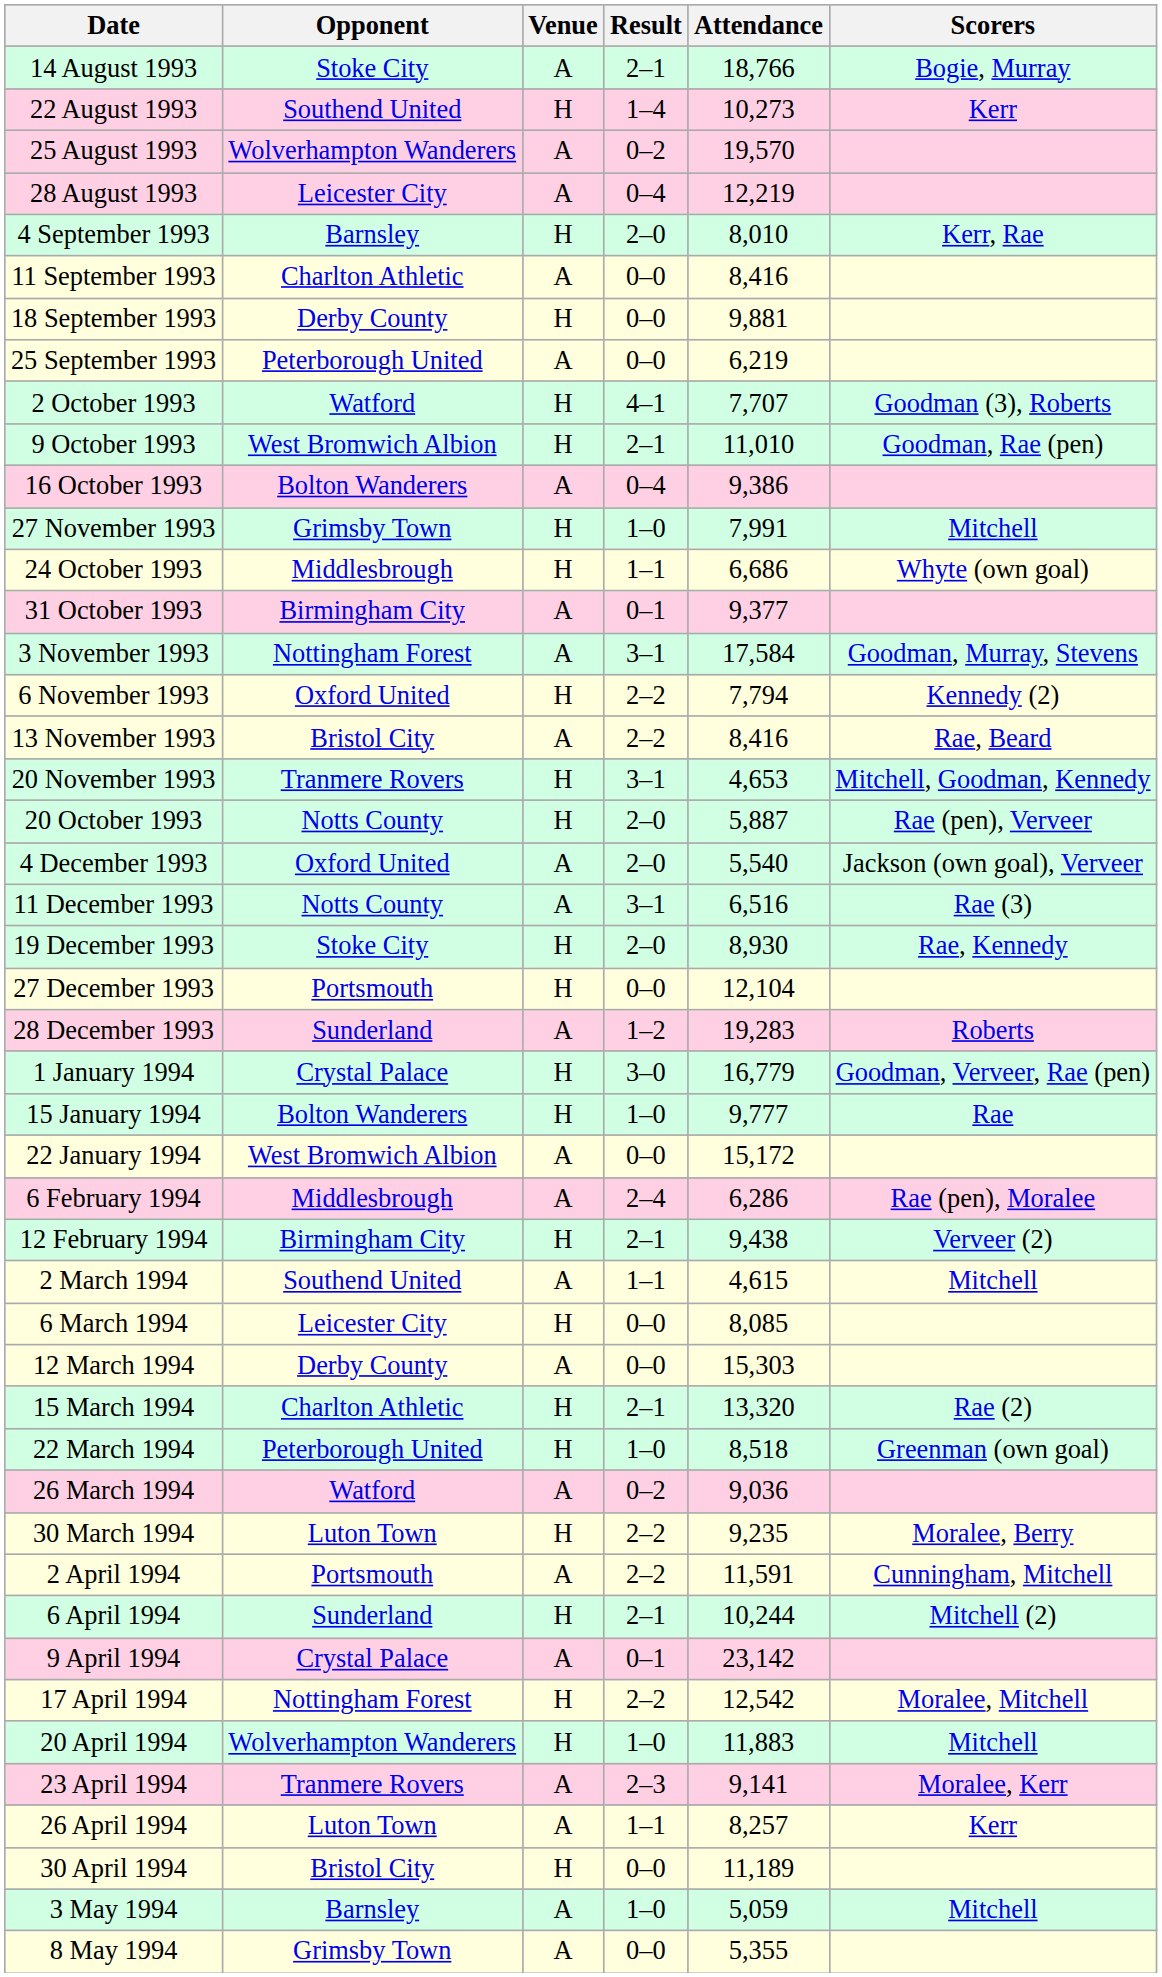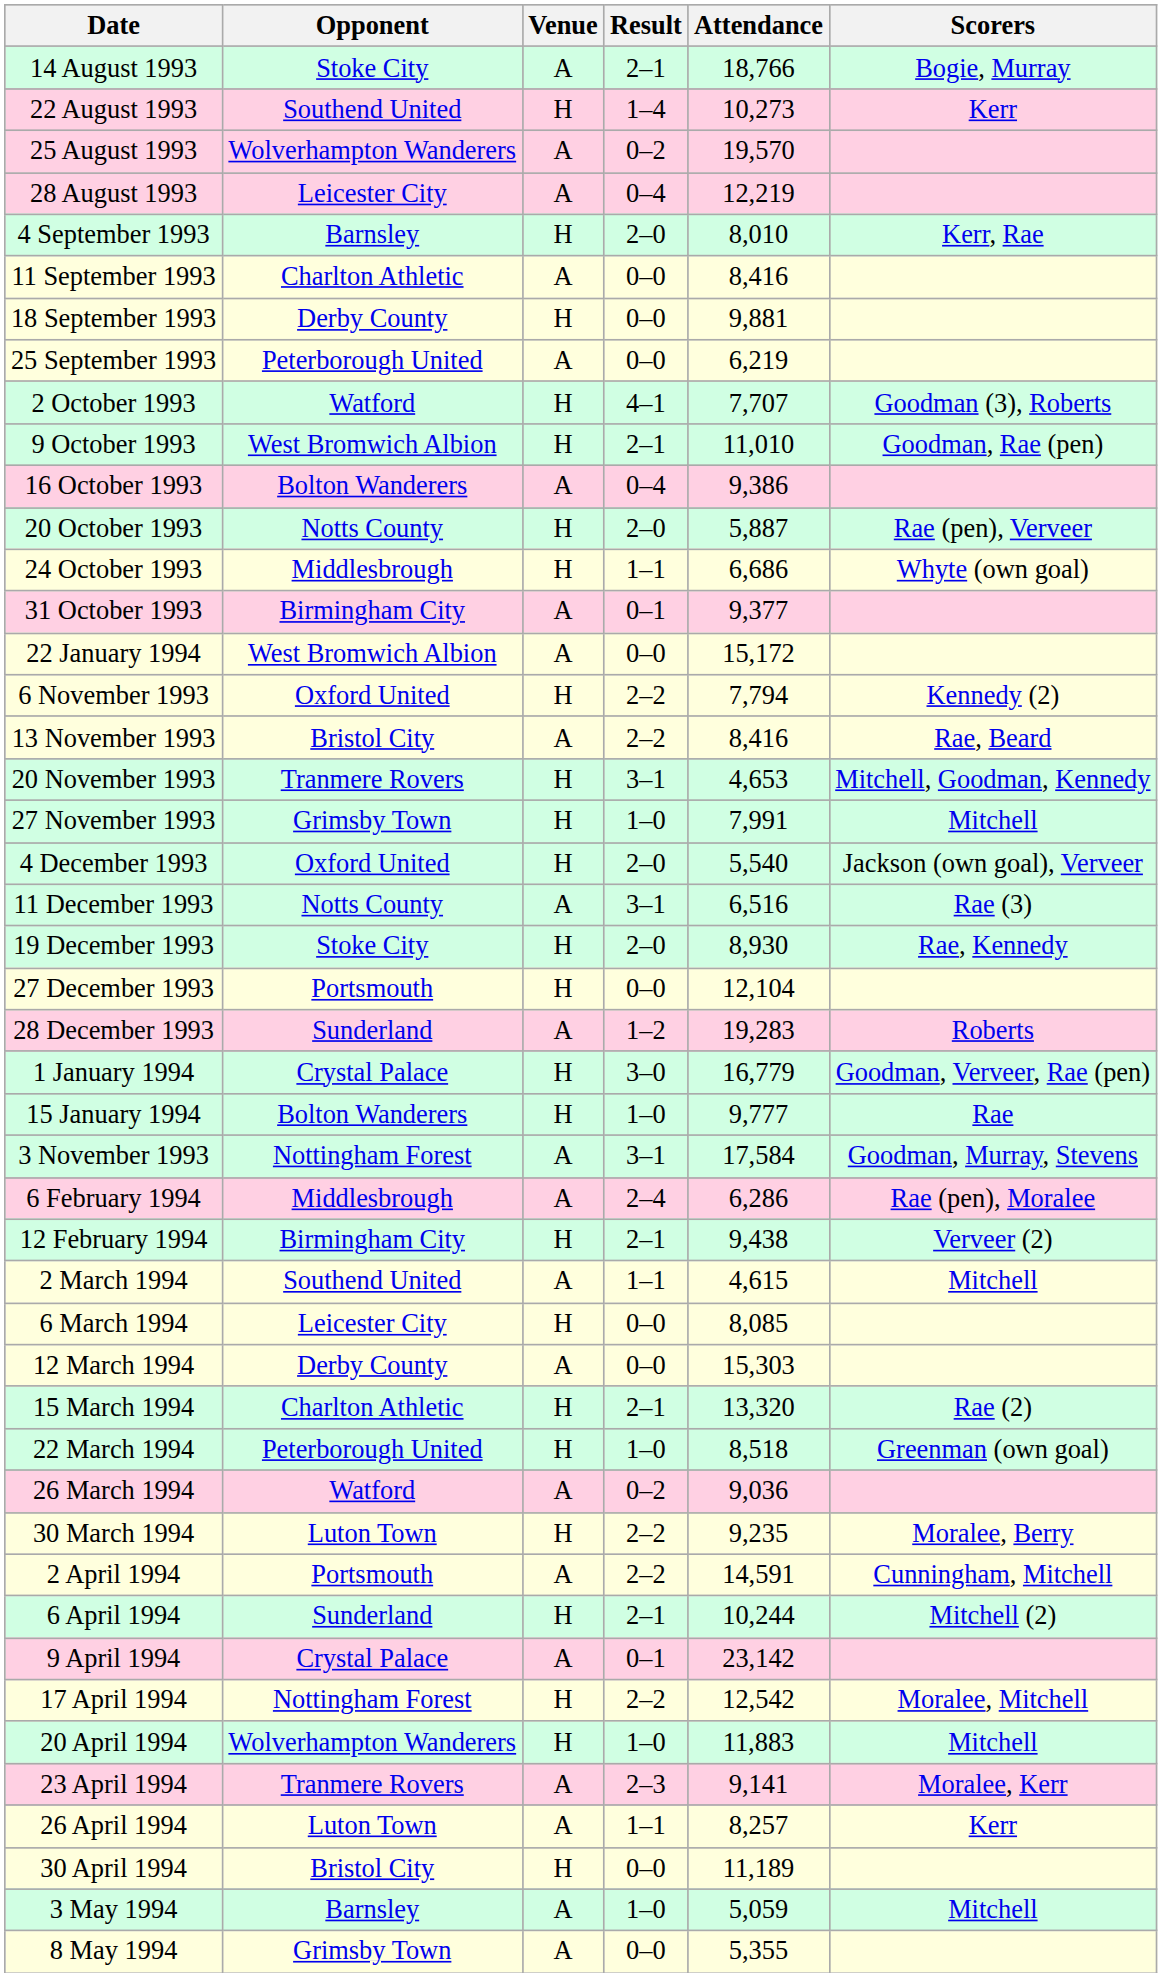 <table class="wikitable sortable" style="font-size:100%; text-align:center">
 <tr>
 <th>Date</th>
 <th>Opponent</th>
 <th>Venue</th>
 <th>Result</th>
 <th>Attendance</th>
 <th>Scorers</th>
 </tr>
 <tr style="background-color: #d0ffe3;">
 <td>14 August 1993</td>
 <td><a href='#'>Stoke City</a></td>
 <td>A</td>
 <td>2–1</td>
 <td>18,766</td>
 <td><a href='#'>Bogie</a>, <a href='#'>Murray</a></td>
 </tr>
 <tr style="background-color: #ffd0e3;">
 <td>22 August 1993</td>
 <td><a href='#'>Southend United</a></td>
 <td>H</td>
 <td>1–4</td>
 <td>10,273</td>
 <td><a href='#'>Kerr</a></td>
 </tr>
 <tr style="background-color: #ffd0e3;">
 <td>25 August 1993</td>
 <td><a href='#'>Wolverhampton Wanderers</a></td>
 <td>A</td>
 <td>0–2</td>
 <td>19,570</td>
 <td></td>
 </tr>
 <tr style="background-color: #ffd0e3;">
 <td>28 August 1993</td>
 <td><a href='#'>Leicester City</a></td>
 <td>A</td>
 <td>0–4</td>
 <td>12,219</td>
 <td></td>
 </tr>
 <tr style="background-color: #d0ffe3;">
 <td>4 September 1993</td>
 <td><a href='#'>Barnsley</a></td>
 <td>H</td>
 <td>2–0</td>
 <td>8,010</td>
 <td><a href='#'>Kerr</a>, <a href='#'>Rae</a></td>
 </tr>
 <tr style="background-color: #ffffdd;">
 <td>11 September 1993</td>
 <td><a href='#'>Charlton Athletic</a></td>
 <td>A</td>
 <td>0–0</td>
 <td>8,416</td>
 <td></td>
 </tr>
 <tr style="background-color: #ffffdd;">
 <td>18 September 1993</td>
 <td><a href='#'>Derby County</a></td>
 <td>H</td>
 <td>0–0</td>
 <td>9,881</td>
 <td></td>
 </tr>
 <tr style="background-color: #ffffdd;">
 <td>25 September 1993</td>
 <td><a href='#'>Peterborough United</a></td>
 <td>A</td>
 <td>0–0</td>
 <td>6,219</td>
 <td></td>
 </tr>
 <tr style="background-color: #d0ffe3;">
 <td>2 October 1993</td>
 <td><a href='#'>Watford</a></td>
 <td>H</td>
 <td>4–1</td>
 <td>7,707</td>
 <td><a href='#'>Goodman</a> (3), <a href='#'>Roberts</a></td>
 </tr>
 <tr style="background-color: #d0ffe3;">
 <td>9 October 1993</td>
 <td><a href='#'>West Bromwich Albion</a></td>
 <td>H</td>
 <td>2–1</td>
 <td>11,010</td>
 <td><a href='#'>Goodman</a>, <a href='#'>Rae</a> (pen)</td>
 </tr>
 <tr style="background-color: #ffd0e3;">
 <td>16 October 1993</td>
 <td><a href='#'>Bolton Wanderers</a></td>
 <td>A</td>
 <td>0–4</td>
 <td>9,386</td>
 <td></td>
 </tr>
 <tr style="background-color: #d0ffe3;">
-<td>27 November 1993</td>
-<td><a href='#'>Grimsby Town</a></td>
+<td>20 October 1993</td>
+<td><a href='#'>Notts County</a></td>
 <td>H</td>
-<td>1–0</td>
-<td>7,991</td>
-<td><a href='#'>Mitchell</a></td>
+<td>2–0</td>
+<td>5,887</td>
+<td><a href='#'>Rae</a> (pen), <a href='#'>Verveer</a></td>
 </tr>
 <tr style="background-color: #ffffdd;">
 <td>24 October 1993</td>
 <td><a href='#'>Middlesbrough</a></td>
 <td>H</td>
 <td>1–1</td>
 <td>6,686</td>
 <td><a href='#'>Whyte</a> (own goal)</td>
 </tr>
 <tr style="background-color: #ffd0e3;">
 <td>31 October 1993</td>
 <td><a href='#'>Birmingham City</a></td>
 <td>A</td>
 <td>0–1</td>
 <td>9,377</td>
 <td></td>
 </tr>
-<tr style="background-color: #d0ffe3;">
-<td>3 November 1993</td>
-<td><a href='#'>Nottingham Forest</a></td>
+<tr style="background-color: #ffffdd;">
+<td>22 January 1994</td>
+<td><a href='#'>West Bromwich Albion</a></td>
 <td>A</td>
-<td>3–1</td>
-<td>17,584</td>
-<td><a href='#'>Goodman</a>, <a href='#'>Murray</a>, <a href='#'>Stevens</a></td>
+<td>0–0</td>
+<td>15,172</td>
+<td></td>
 </tr>
 <tr style="background-color: #ffffdd;">
 <td>6 November 1993</td>
 <td><a href='#'>Oxford United</a></td>
 <td>H</td>
 <td>2–2</td>
 <td>7,794</td>
 <td><a href='#'>Kennedy</a> (2)</td>
 </tr>
 <tr style="background-color: #ffffdd;">
 <td>13 November 1993</td>
 <td><a href='#'>Bristol City</a></td>
 <td>A</td>
 <td>2–2</td>
 <td>8,416</td>
 <td><a href='#'>Rae</a>, <a href='#'>Beard</a></td>
 </tr>
 <tr style="background-color: #d0ffe3;">
 <td>20 November 1993</td>
 <td><a href='#'>Tranmere Rovers</a></td>
 <td>H</td>
 <td>3–1</td>
 <td>4,653</td>
 <td><a href='#'>Mitchell</a>, <a href='#'>Goodman</a>, <a href='#'>Kennedy</a></td>
 </tr>
 <tr style="background-color: #d0ffe3;">
-<td>20 October 1993</td>
-<td><a href='#'>Notts County</a></td>
+<td>27 November 1993</td>
+<td><a href='#'>Grimsby Town</a></td>
 <td>H</td>
-<td>2–0</td>
-<td>5,887</td>
-<td><a href='#'>Rae</a> (pen), <a href='#'>Verveer</a></td>
+<td>1–0</td>
+<td>7,991</td>
+<td><a href='#'>Mitchell</a></td>
 </tr>
 <tr style="background-color: #d0ffe3;">
 <td>4 December 1993</td>
 <td><a href='#'>Oxford United</a></td>
-<td>A</td>
+<td>H</td>
 <td>2–0</td>
 <td>5,540</td>
 <td>Jackson (own goal), <a href='#'>Verveer</a></td>
 </tr>
 <tr style="background-color: #d0ffe3;">
 <td>11 December 1993</td>
 <td><a href='#'>Notts County</a></td>
 <td>A</td>
 <td>3–1</td>
 <td>6,516</td>
 <td><a href='#'>Rae</a> (3)</td>
 </tr>
 <tr style="background-color: #d0ffe3;">
 <td>19 December 1993</td>
 <td><a href='#'>Stoke City</a></td>
 <td>H</td>
 <td>2–0</td>
 <td>8,930</td>
 <td><a href='#'>Rae</a>, <a href='#'>Kennedy</a></td>
 </tr>
 <tr style="background-color: #ffffdd;">
 <td>27 December 1993</td>
 <td><a href='#'>Portsmouth</a></td>
 <td>H</td>
 <td>0–0</td>
 <td>12,104</td>
 <td></td>
 </tr>
 <tr style="background-color: #ffd0e3;">
 <td>28 December 1993</td>
 <td><a href='#'>Sunderland</a></td>
 <td>A</td>
 <td>1–2</td>
 <td>19,283</td>
 <td><a href='#'>Roberts</a></td>
 </tr>
 <tr style="background-color: #d0ffe3;">
 <td>1 January 1994</td>
 <td><a href='#'>Crystal Palace</a></td>
 <td>H</td>
 <td>3–0</td>
 <td>16,779</td>
 <td><a href='#'>Goodman</a>, <a href='#'>Verveer</a>, <a href='#'>Rae</a> (pen)</td>
 </tr>
 <tr style="background-color: #d0ffe3;">
 <td>15 January 1994</td>
 <td><a href='#'>Bolton Wanderers</a></td>
 <td>H</td>
 <td>1–0</td>
 <td>9,777</td>
 <td><a href='#'>Rae</a></td>
 </tr>
-<tr style="background-color: #ffffdd;">
-<td>22 January 1994</td>
-<td><a href='#'>West Bromwich Albion</a></td>
+<tr style="background-color: #d0ffe3;">
+<td>3 November 1993</td>
+<td><a href='#'>Nottingham Forest</a></td>
 <td>A</td>
-<td>0–0</td>
-<td>15,172</td>
-<td></td>
+<td>3–1</td>
+<td>17,584</td>
+<td><a href='#'>Goodman</a>, <a href='#'>Murray</a>, <a href='#'>Stevens</a></td>
 </tr>
 <tr style="background-color: #ffd0e3;">
 <td>6 February 1994</td>
 <td><a href='#'>Middlesbrough</a></td>
 <td>A</td>
 <td>2–4</td>
 <td>6,286</td>
 <td><a href='#'>Rae</a> (pen), <a href='#'>Moralee</a></td>
 </tr>
 <tr style="background-color: #d0ffe3;">
 <td>12 February 1994</td>
 <td><a href='#'>Birmingham City</a></td>
 <td>H</td>
 <td>2–1</td>
 <td>9,438</td>
 <td><a href='#'>Verveer</a> (2)</td>
 </tr>
 <tr style="background-color: #ffffdd;">
 <td>2 March 1994</td>
 <td><a href='#'>Southend United</a></td>
 <td>A</td>
 <td>1–1</td>
 <td>4,615</td>
 <td><a href='#'>Mitchell</a></td>
 </tr>
 <tr style="background-color: #ffffdd;">
 <td>6 March 1994</td>
 <td><a href='#'>Leicester City</a></td>
 <td>H</td>
 <td>0–0</td>
 <td>8,085</td>
 <td></td>
 </tr>
 <tr style="background-color: #ffffdd;">
 <td>12 March 1994</td>
 <td><a href='#'>Derby County</a></td>
 <td>A</td>
 <td>0–0</td>
 <td>15,303</td>
 <td></td>
 </tr>
 <tr style="background-color: #d0ffe3;">
 <td>15 March 1994</td>
 <td><a href='#'>Charlton Athletic</a></td>
 <td>H</td>
 <td>2–1</td>
 <td>13,320</td>
 <td><a href='#'>Rae</a> (2)</td>
 </tr>
 <tr style="background-color: #d0ffe3;">
 <td>22 March 1994</td>
 <td><a href='#'>Peterborough United</a></td>
 <td>H</td>
 <td>1–0</td>
 <td>8,518</td>
 <td><a href='#'>Greenman</a> (own goal)</td>
 </tr>
 <tr style="background-color: #ffd0e3;">
 <td>26 March 1994</td>
 <td><a href='#'>Watford</a></td>
 <td>A</td>
 <td>0–2</td>
 <td>9,036</td>
 <td></td>
 </tr>
 <tr style="background-color: #ffffdd;">
 <td>30 March 1994</td>
 <td><a href='#'>Luton Town</a></td>
 <td>H</td>
 <td>2–2</td>
 <td>9,235</td>
 <td><a href='#'>Moralee</a>, <a href='#'>Berry</a></td>
 </tr>
 <tr style="background-color: #ffffdd;">
 <td>2 April 1994</td>
 <td><a href='#'>Portsmouth</a></td>
 <td>A</td>
 <td>2–2</td>
-<td>11,591</td>
+<td>14,591</td>
 <td><a href='#'>Cunningham</a>, <a href='#'>Mitchell</a></td>
 </tr>
 <tr style="background-color: #d0ffe3;">
 <td>6 April 1994</td>
 <td><a href='#'>Sunderland</a></td>
 <td>H</td>
 <td>2–1</td>
 <td>10,244</td>
 <td><a href='#'>Mitchell</a> (2)</td>
 </tr>
 <tr style="background-color: #ffd0e3;">
 <td>9 April 1994</td>
 <td><a href='#'>Crystal Palace</a></td>
 <td>A</td>
 <td>0–1</td>
 <td>23,142</td>
 <td></td>
 </tr>
 <tr style="background-color: #ffffdd;">
 <td>17 April 1994</td>
 <td><a href='#'>Nottingham Forest</a></td>
 <td>H</td>
 <td>2–2</td>
 <td>12,542</td>
 <td><a href='#'>Moralee</a>, <a href='#'>Mitchell</a></td>
 </tr>
 <tr style="background-color: #d0ffe3;">
 <td>20 April 1994</td>
 <td><a href='#'>Wolverhampton Wanderers</a></td>
 <td>H</td>
 <td>1–0</td>
 <td>11,883</td>
 <td><a href='#'>Mitchell</a></td>
 </tr>
 <tr style="background-color: #ffd0e3;">
 <td>23 April 1994</td>
 <td><a href='#'>Tranmere Rovers</a></td>
 <td>A</td>
 <td>2–3</td>
 <td>9,141</td>
 <td><a href='#'>Moralee</a>, <a href='#'>Kerr</a></td>
 </tr>
 <tr style="background-color: #ffffdd;">
 <td>26 April 1994</td>
 <td><a href='#'>Luton Town</a></td>
 <td>A</td>
 <td>1–1</td>
 <td>8,257</td>
 <td><a href='#'>Kerr</a></td>
 </tr>
 <tr style="background-color: #ffffdd;">
 <td>30 April 1994</td>
 <td><a href='#'>Bristol City</a></td>
 <td>H</td>
 <td>0–0</td>
 <td>11,189</td>
 <td></td>
 </tr>
 <tr style="background-color: #d0ffe3;">
 <td>3 May 1994</td>
 <td><a href='#'>Barnsley</a></td>
 <td>A</td>
 <td>1–0</td>
 <td>5,059</td>
 <td><a href='#'>Mitchell</a></td>
 </tr>
 <tr style="background-color: #ffffdd;">
 <td>8 May 1994</td>
 <td><a href='#'>Grimsby Town</a></td>
 <td>A</td>
 <td>0–0</td>
 <td>5,355</td>
 <td></td>
 </tr>
 </table>
